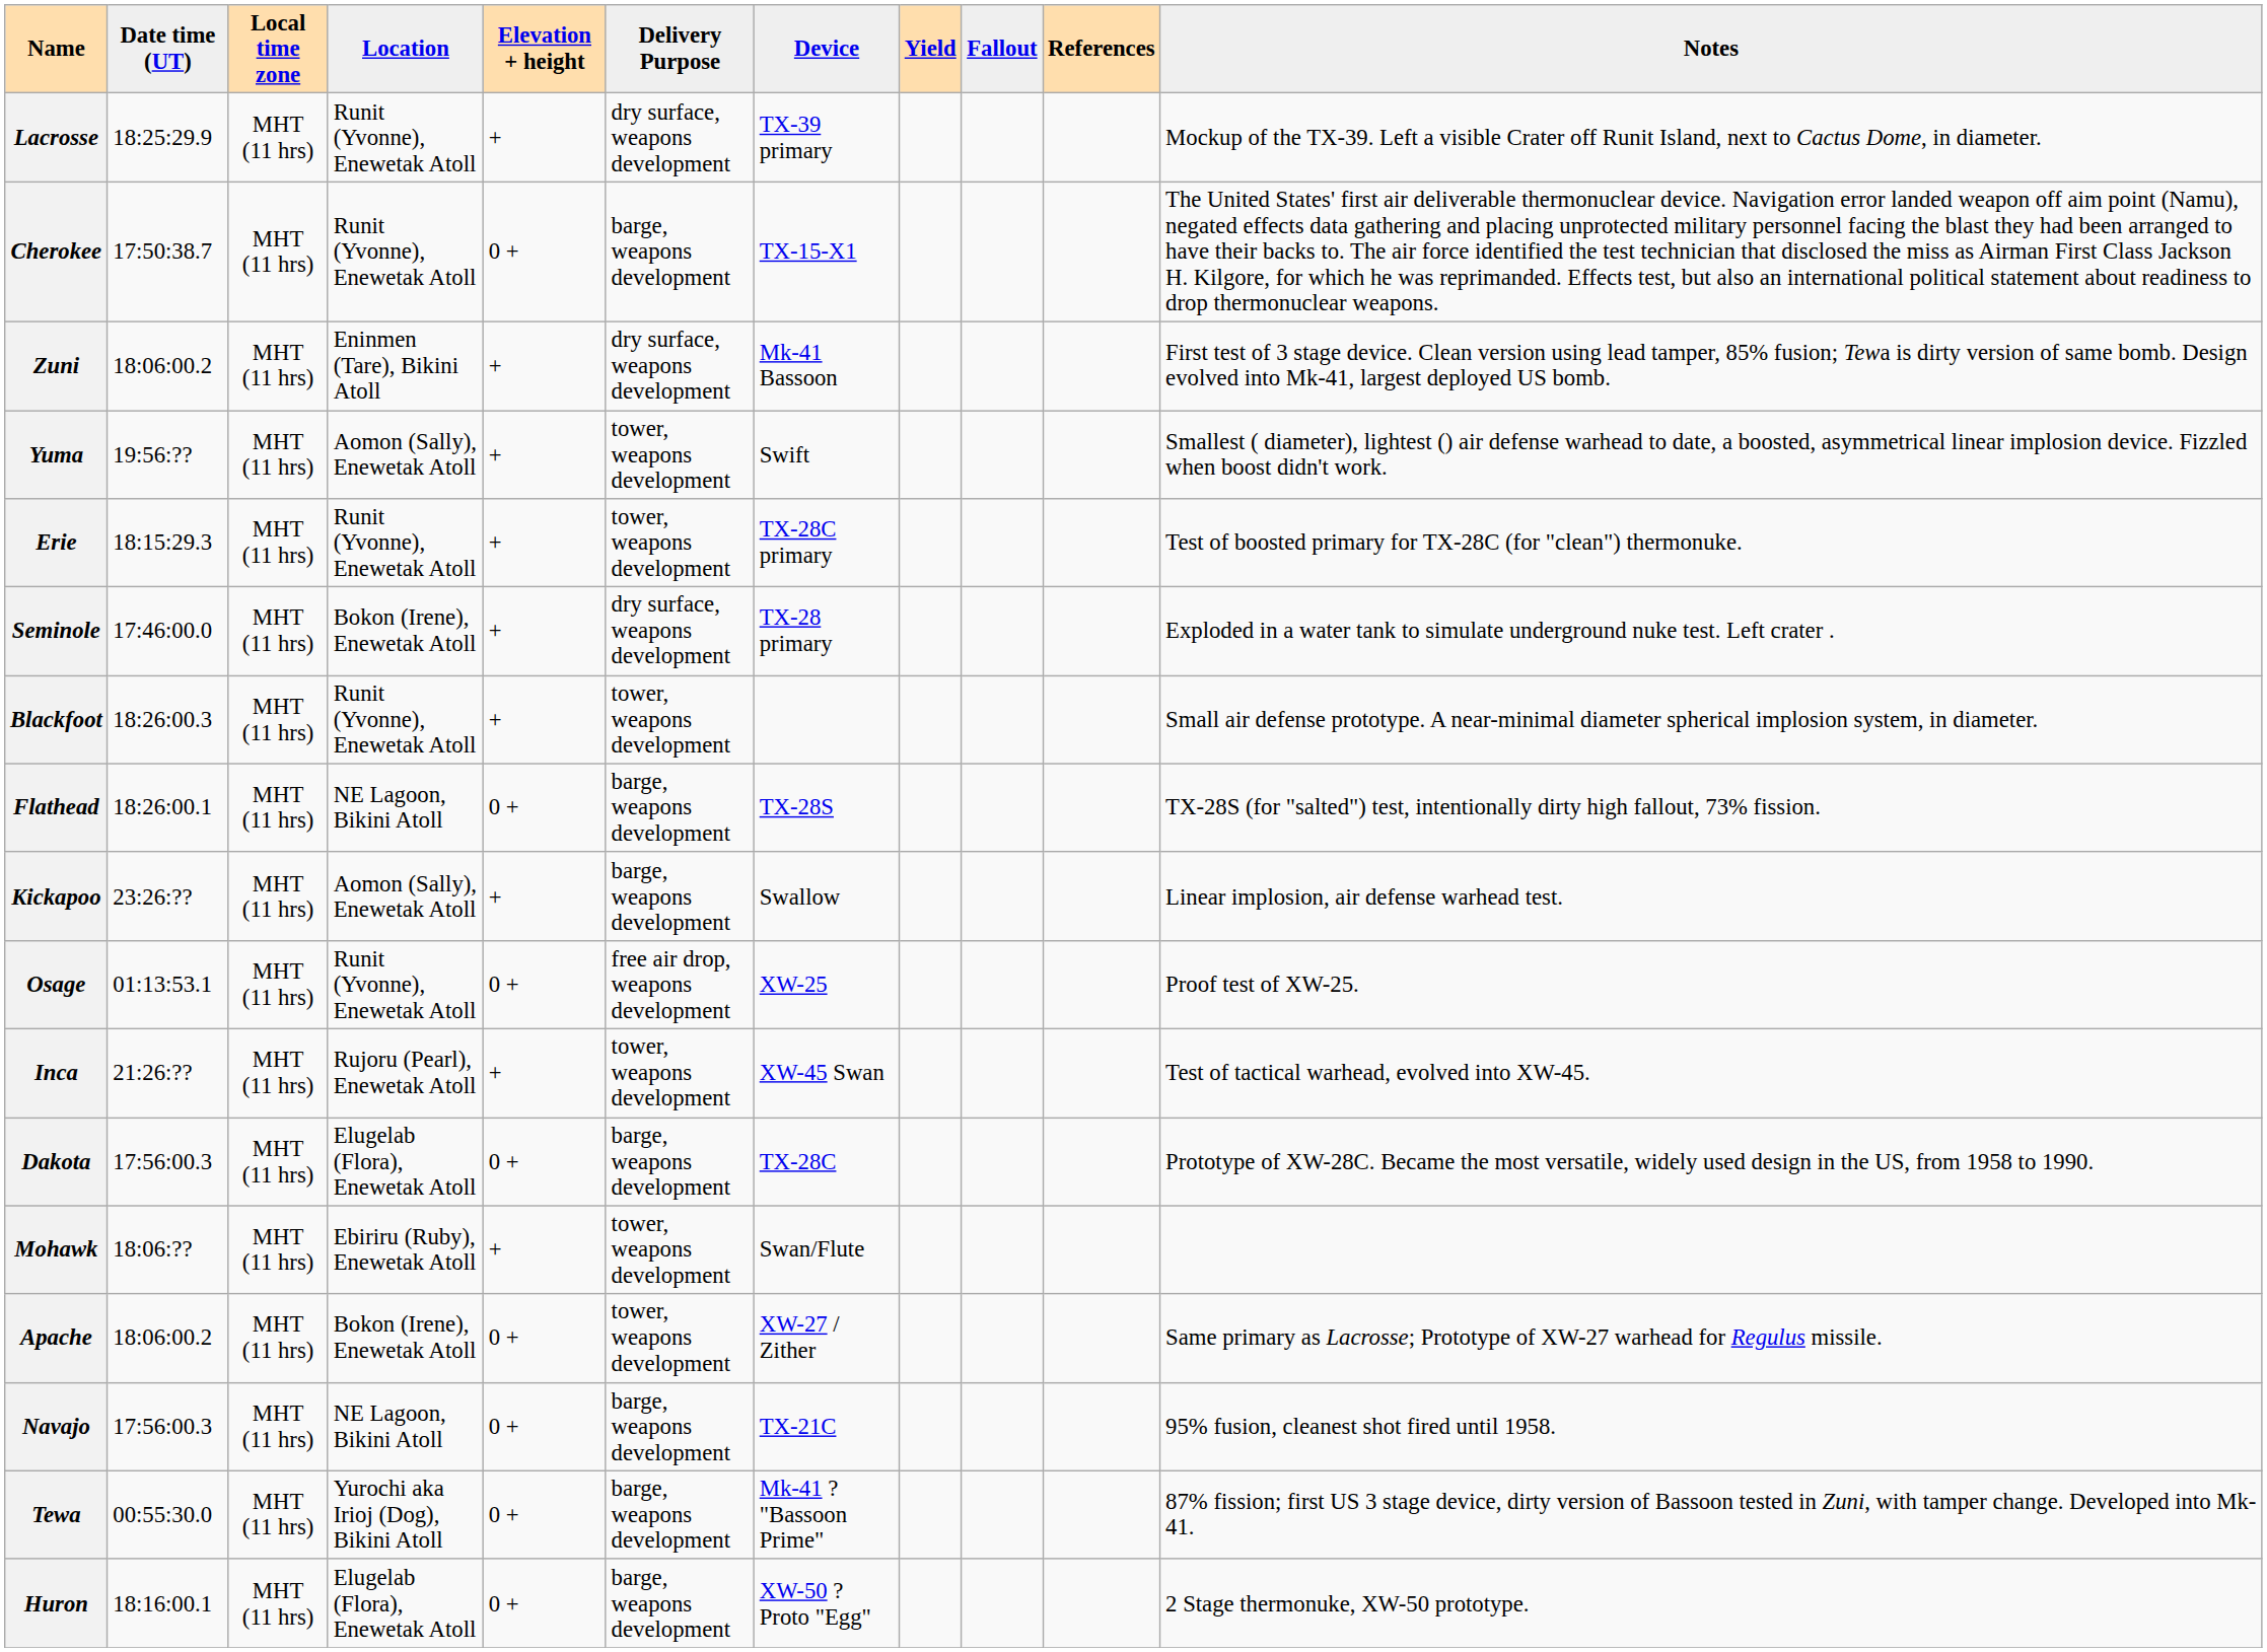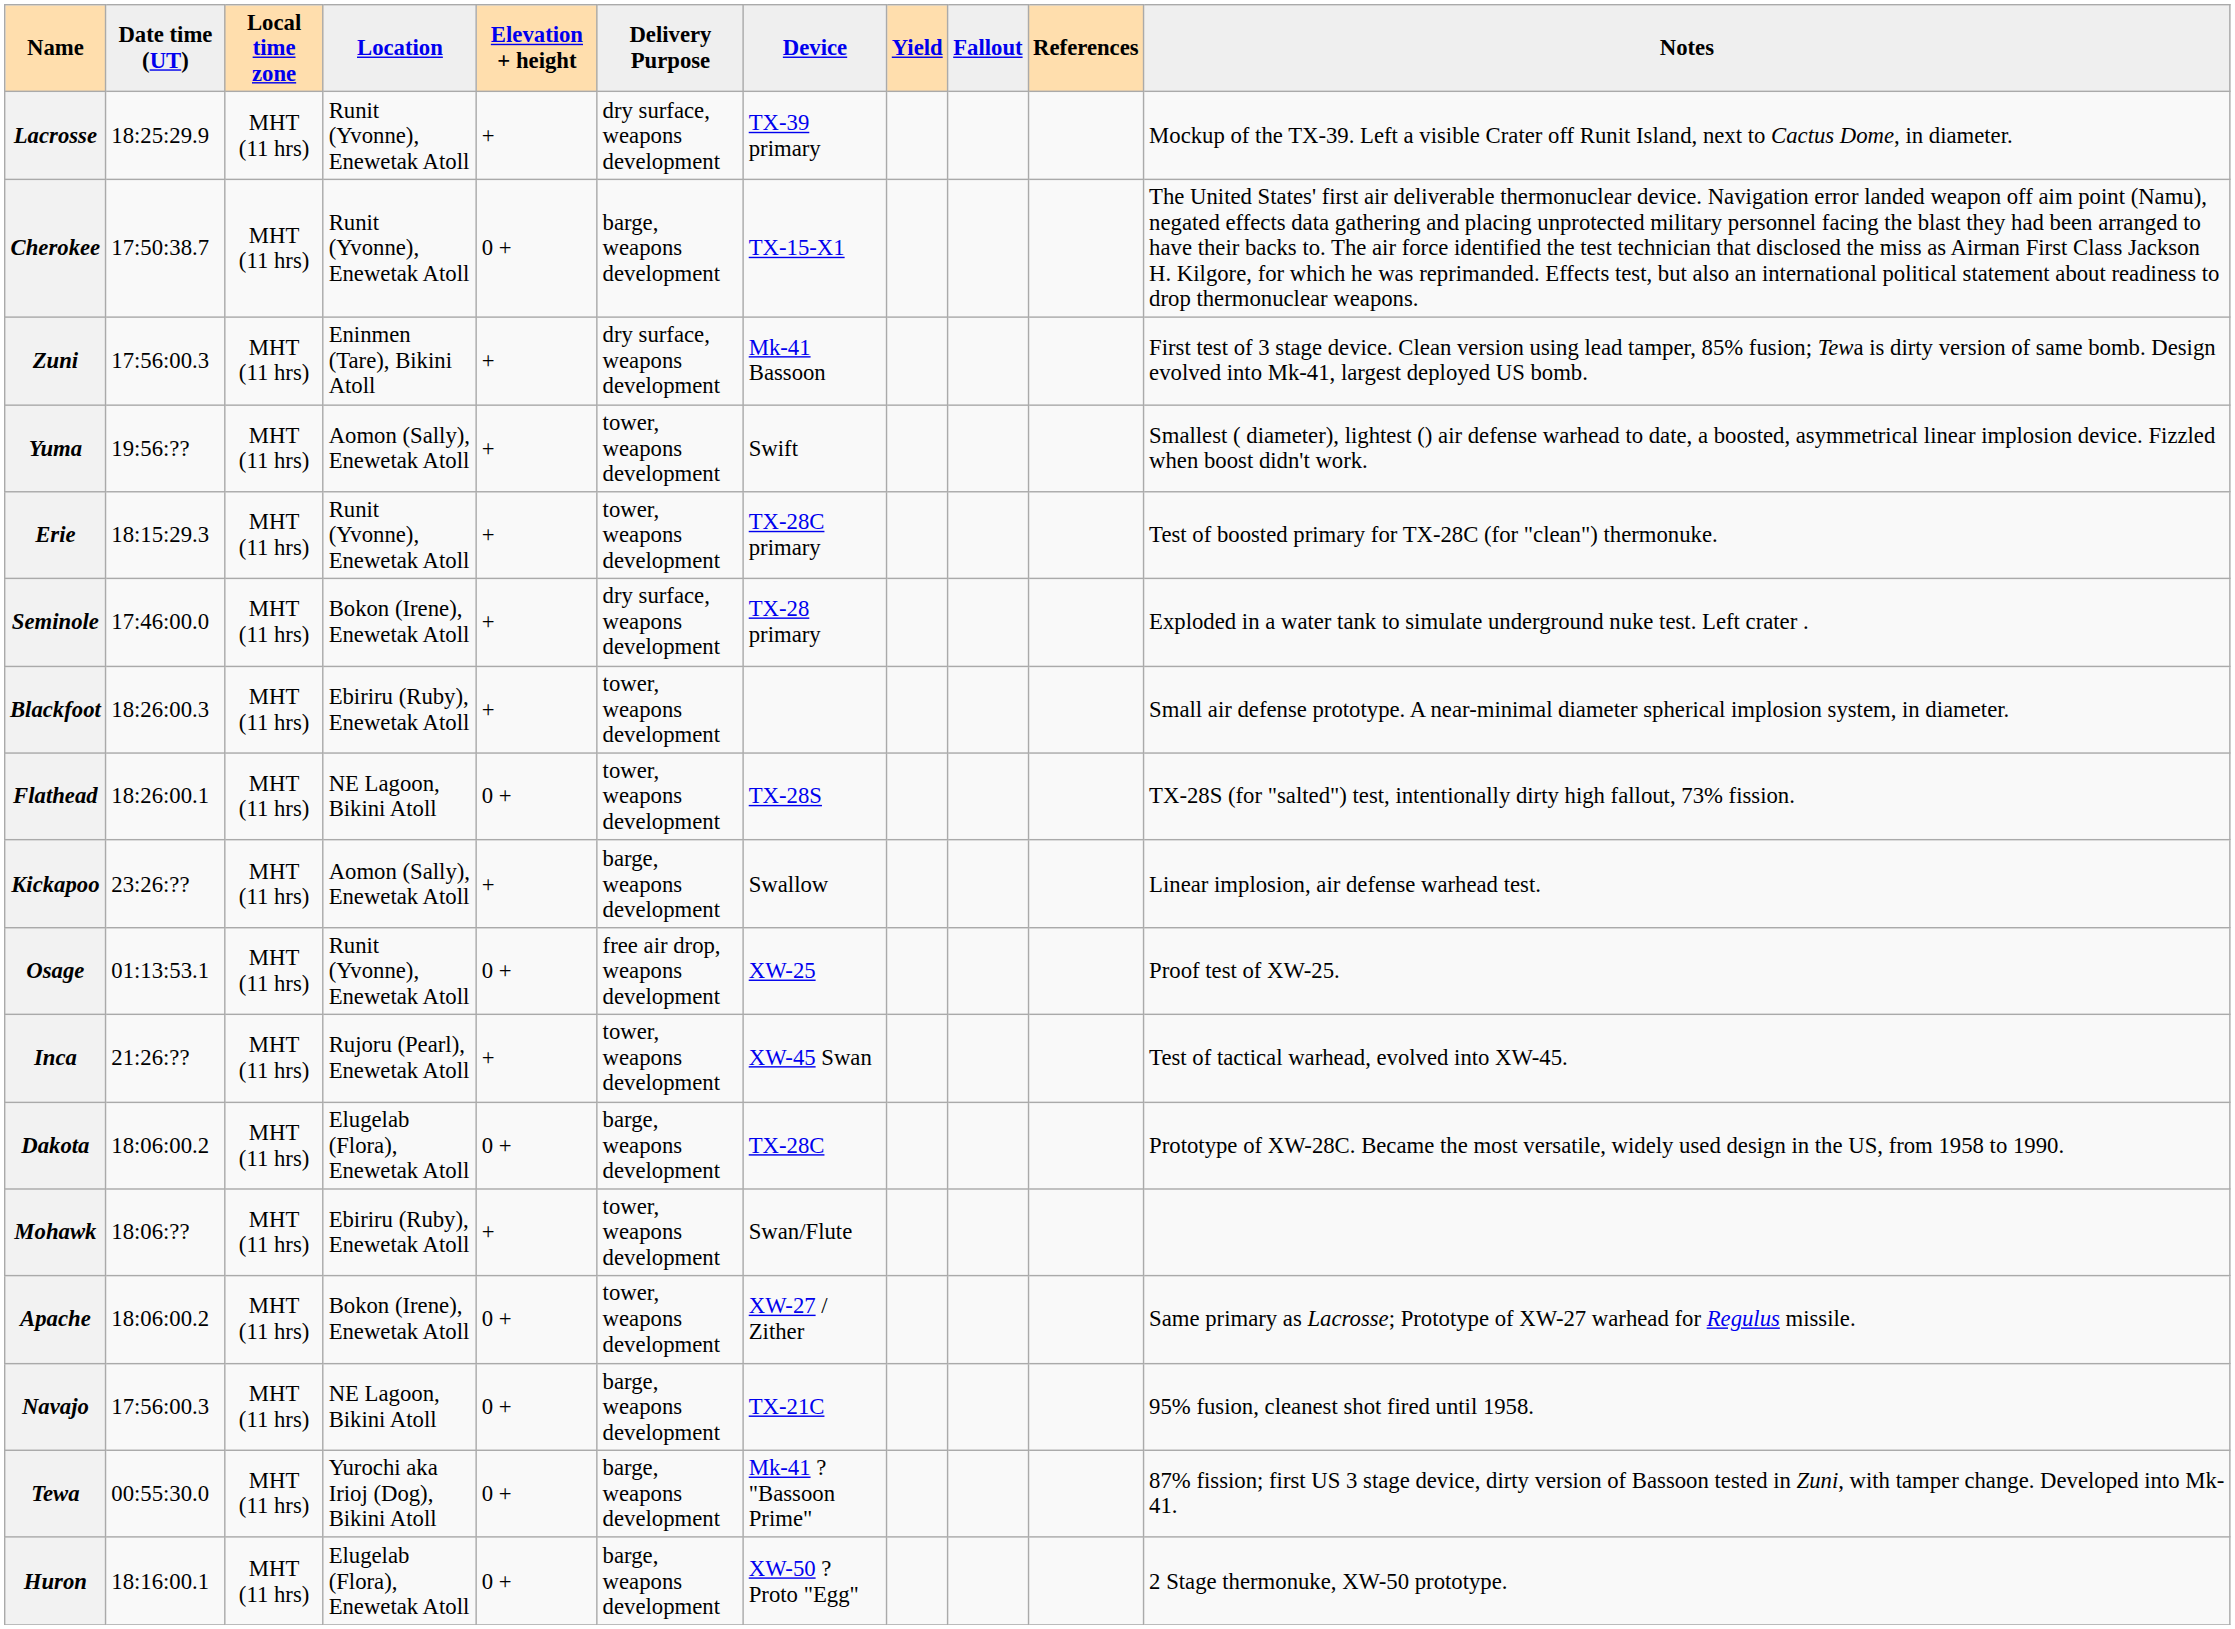 <table class="wikitable sortable">
 <tr>
 <th style="background:#ffdead;">Name </th>
 <th style="background:#efefef;">Date time (<a href='#'>UT</a>)</th>
 <th style="background:#ffdead;">Local <a href='#'>time zone</a></th>
 <th style="background:#efefef;"><a href='#'>Location</a></th>
 <th style="background:#ffdead;"><a href='#'>Elevation</a> + height </th>
 <th style="background:#efefef;">Delivery <br>Purpose </th>
 <th style="background:#efefef;"><a href='#'>Device</a></th>
 <th style="background:#ffdead;"><a href='#'>Yield</a></th>
 <th style="background:#efefef;" class="unsortable"><a href='#'>Fallout</a></th>
 <th style="background:#ffdead;" class="unsortable">References</th>
 <th style="background:#efefef;" class="unsortable">Notes</th>
 </tr>
 <tr>
 <th><em>Lacrosse</em></th>
 <td> 18:25:29.9</td>
 <td style="text-align:center;">MHT (11 hrs)<br></td>
 <td>Runit (Yvonne), Enewetak Atoll </td>
 <td> + </td>
 <td>dry surface,<br>weapons development</td>
 <td><a href='#'>TX-39</a> primary</td>
 <td style="text-align:center;"></td>
 <td></td>
 <td></td>
 <td>Mockup of the TX-39.  Left a visible Crater off Runit Island, next to <em>Cactus Dome</em>,  in diameter.</td>
 </tr>
 <tr>
 <th><em>Cherokee</em></th>
 <td> 17:50:38.7</td>
 <td style="text-align:center;">MHT (11 hrs)<br></td>
 <td>Runit (Yvonne), Enewetak Atoll </td>
 <td>0 + </td>
 <td>barge,<br>weapons development</td>
 <td><a href='#'>TX-15-X1</a></td>
 <td style="text-align:center;"></td>
 <td></td>
 <td></td>
 <td>The United States' first air deliverable thermonuclear device. Navigation error landed weapon  off aim point (Namu), negated effects data gathering and placing unprotected military personnel facing the blast they had been arranged to have their backs to. The air force identified the test technician that disclosed the miss as Airman First Class Jackson H. Kilgore, for which he was reprimanded. Effects test, but also an international political statement about readiness to drop thermonuclear weapons.</td>
 </tr>
 <tr>
 <th><em>Zuni</em></th>
-<td> 18:06:00.2</td>
+<td> 17:56:00.3</td>
 <td style="text-align:center;">MHT (11 hrs)<br></td>
 <td>Eninmen (Tare), Bikini Atoll </td>
 <td> + </td>
 <td>dry surface,<br>weapons development</td>
 <td><a href='#'>Mk-41</a> Bassoon</td>
 <td style="text-align:center;"></td>
 <td></td>
 <td></td>
 <td>First test of 3 stage device.  Clean version using lead tamper, 85% fusion; <em>Tew</em>a is dirty version of same bomb. Design evolved into Mk-41, largest deployed US bomb.</td>
 </tr>
 <tr>
 <th><em>Yuma</em></th>
 <td> 19:56:??</td>
 <td style="text-align:center;">MHT (11 hrs)<br></td>
 <td>Aomon (Sally), Enewetak Atoll </td>
 <td> + </td>
 <td>tower,<br>weapons development</td>
 <td>Swift</td>
 <td style="text-align:center;"></td>
 <td></td>
 <td></td>
 <td>Smallest ( diameter), lightest () air defense warhead to date, a boosted, asymmetrical linear implosion device. Fizzled when boost didn't work.</td>
 </tr>
 <tr>
 <th><em>Erie</em></th>
 <td> 18:15:29.3</td>
 <td style="text-align:center;">MHT (11 hrs)<br></td>
 <td>Runit (Yvonne), Enewetak Atoll </td>
 <td> + </td>
 <td>tower,<br>weapons development</td>
 <td><a href='#'>TX-28C</a> primary</td>
 <td style="text-align:center;"></td>
 <td></td>
 <td></td>
 <td>Test of boosted primary for TX-28C (for "clean") thermonuke.</td>
 </tr>
 <tr>
 <th><em>Seminole</em></th>
 <td> 17:46:00.0</td>
 <td style="text-align:center;">MHT (11 hrs)<br></td>
 <td>Bokon (Irene), Enewetak Atoll </td>
 <td> + </td>
 <td>dry surface,<br>weapons development</td>
 <td><a href='#'>TX-28</a> primary</td>
 <td style="text-align:center;"></td>
 <td></td>
 <td></td>
 <td>Exploded in a water tank to simulate underground nuke test. Left crater .</td>
 </tr>
 <tr>
 <th><em>Blackfoot</em></th>
 <td> 18:26:00.3</td>
 <td style="text-align:center;">MHT (11 hrs)<br></td>
-<td>Runit (Yvonne), Enewetak Atoll </td>
+<td>Ebiriru (Ruby), Enewetak Atoll </td>
 <td> + </td>
 <td>tower,<br>weapons development</td>
 <td></td>
 <td style="text-align:center;"></td>
 <td></td>
 <td></td>
 <td>Small air defense prototype.  A near-minimal diameter spherical implosion system,  in diameter.</td>
 </tr>
 <tr>
 <th><em>Flathead</em></th>
 <td> 18:26:00.1</td>
 <td style="text-align:center;">MHT (11 hrs)<br></td>
 <td>NE Lagoon, Bikini Atoll </td>
 <td>0 + </td>
-<td>barge,<br>weapons development</td>
+<td>tower,<br>weapons development</td>
 <td><a href='#'>TX-28S</a></td>
 <td style="text-align:center;"></td>
 <td></td>
 <td></td>
 <td>TX-28S (for "salted") test, intentionally dirty  high fallout, 73% fission.</td>
 </tr>
 <tr>
 <th><em>Kickapoo</em></th>
 <td> 23:26:??</td>
 <td style="text-align:center;">MHT (11 hrs)<br></td>
 <td>Aomon (Sally), Enewetak Atoll </td>
 <td> + </td>
 <td>barge,<br>weapons development</td>
 <td>Swallow</td>
 <td style="text-align:center;"></td>
 <td></td>
 <td></td>
 <td>Linear implosion, air defense warhead test.</td>
 </tr>
 <tr>
 <th><em>Osage</em></th>
 <td> 01:13:53.1</td>
 <td style="text-align:center;">MHT (11 hrs)<br></td>
 <td>Runit (Yvonne), Enewetak Atoll </td>
 <td>0 + </td>
 <td>free air drop,<br>weapons development</td>
 <td><a href='#'>XW-25</a></td>
 <td style="text-align:center;"></td>
 <td></td>
 <td></td>
 <td>Proof test of XW-25.</td>
 </tr>
 <tr>
 <th><em>Inca</em></th>
 <td> 21:26:??</td>
 <td style="text-align:center;">MHT (11 hrs)<br></td>
 <td>Rujoru (Pearl), Enewetak Atoll </td>
 <td> + </td>
 <td>tower,<br>weapons development</td>
 <td><a href='#'>XW-45</a> Swan</td>
 <td style="text-align:center;"></td>
 <td></td>
 <td></td>
 <td>Test of tactical warhead, evolved into XW-45.</td>
 </tr>
 <tr>
 <th><em>Dakota</em></th>
-<td> 17:56:00.3</td>
+<td> 18:06:00.2</td>
 <td style="text-align:center;">MHT (11 hrs)<br></td>
 <td>Elugelab (Flora), Enewetak Atoll </td>
 <td>0 + </td>
 <td>barge,<br>weapons development</td>
 <td><a href='#'>TX-28C</a></td>
 <td style="text-align:center;"></td>
 <td></td>
 <td></td>
 <td>Prototype of XW-28C.  Became the most versatile, widely used design in the US, from 1958 to 1990.</td>
 </tr>
 <tr>
 <th><em>Mohawk</em></th>
 <td> 18:06:??</td>
 <td style="text-align:center;">MHT (11 hrs)<br></td>
 <td>Ebiriru (Ruby), Enewetak Atoll </td>
 <td> + </td>
 <td>tower,<br>weapons development</td>
 <td>Swan/Flute</td>
 <td style="text-align:center;"></td>
 <td></td>
 <td></td>
 <td></td>
 </tr>
 <tr>
 <th><em>Apache</em></th>
 <td> 18:06:00.2</td>
 <td style="text-align:center;">MHT (11 hrs)<br></td>
 <td>Bokon (Irene), Enewetak Atoll </td>
 <td>0 + </td>
 <td>tower,<br>weapons development</td>
 <td><a href='#'>XW-27</a> / Zither</td>
 <td style="text-align:center;"></td>
 <td></td>
 <td></td>
 <td>Same primary as <em>Lacrosse</em>; Prototype of XW-27 warhead for <em><a href='#'>Regulus</a></em> missile.</td>
 </tr>
 <tr>
 <th><em>Navajo</em></th>
 <td> 17:56:00.3</td>
 <td style="text-align:center;">MHT (11 hrs)<br></td>
 <td>NE Lagoon, Bikini Atoll </td>
 <td>0 + </td>
 <td>barge,<br>weapons development</td>
 <td><a href='#'>TX-21C</a></td>
 <td style="text-align:center;"></td>
 <td></td>
 <td></td>
 <td>95% fusion, cleanest shot fired until 1958.</td>
 </tr>
 <tr>
 <th><em>Tewa</em></th>
 <td> 00:55:30.0</td>
 <td style="text-align:center;">MHT (11 hrs)<br></td>
 <td>Yurochi aka Irioj (Dog), Bikini Atoll </td>
 <td>0 + </td>
 <td>barge,<br>weapons development</td>
 <td><a href='#'>Mk-41</a> ? "Bassoon Prime"</td>
 <td style="text-align:center;"></td>
 <td></td>
 <td></td>
 <td>87% fission; first US 3 stage device, dirty version of Bassoon tested in <em>Zuni</em>, with tamper change. Developed into Mk-41.</td>
 </tr>
 <tr>
 <th><em>Huron</em></th>
 <td> 18:16:00.1</td>
 <td style="text-align:center;">MHT (11 hrs)<br></td>
 <td>Elugelab (Flora), Enewetak Atoll </td>
 <td>0 + </td>
 <td>barge,<br>weapons development</td>
 <td><a href='#'>XW-50</a> ? Proto "Egg"</td>
 <td style="text-align:center;"></td>
 <td></td>
 <td></td>
 <td>2 Stage thermonuke, XW-50 prototype.</td>
 </tr>
 </table>
